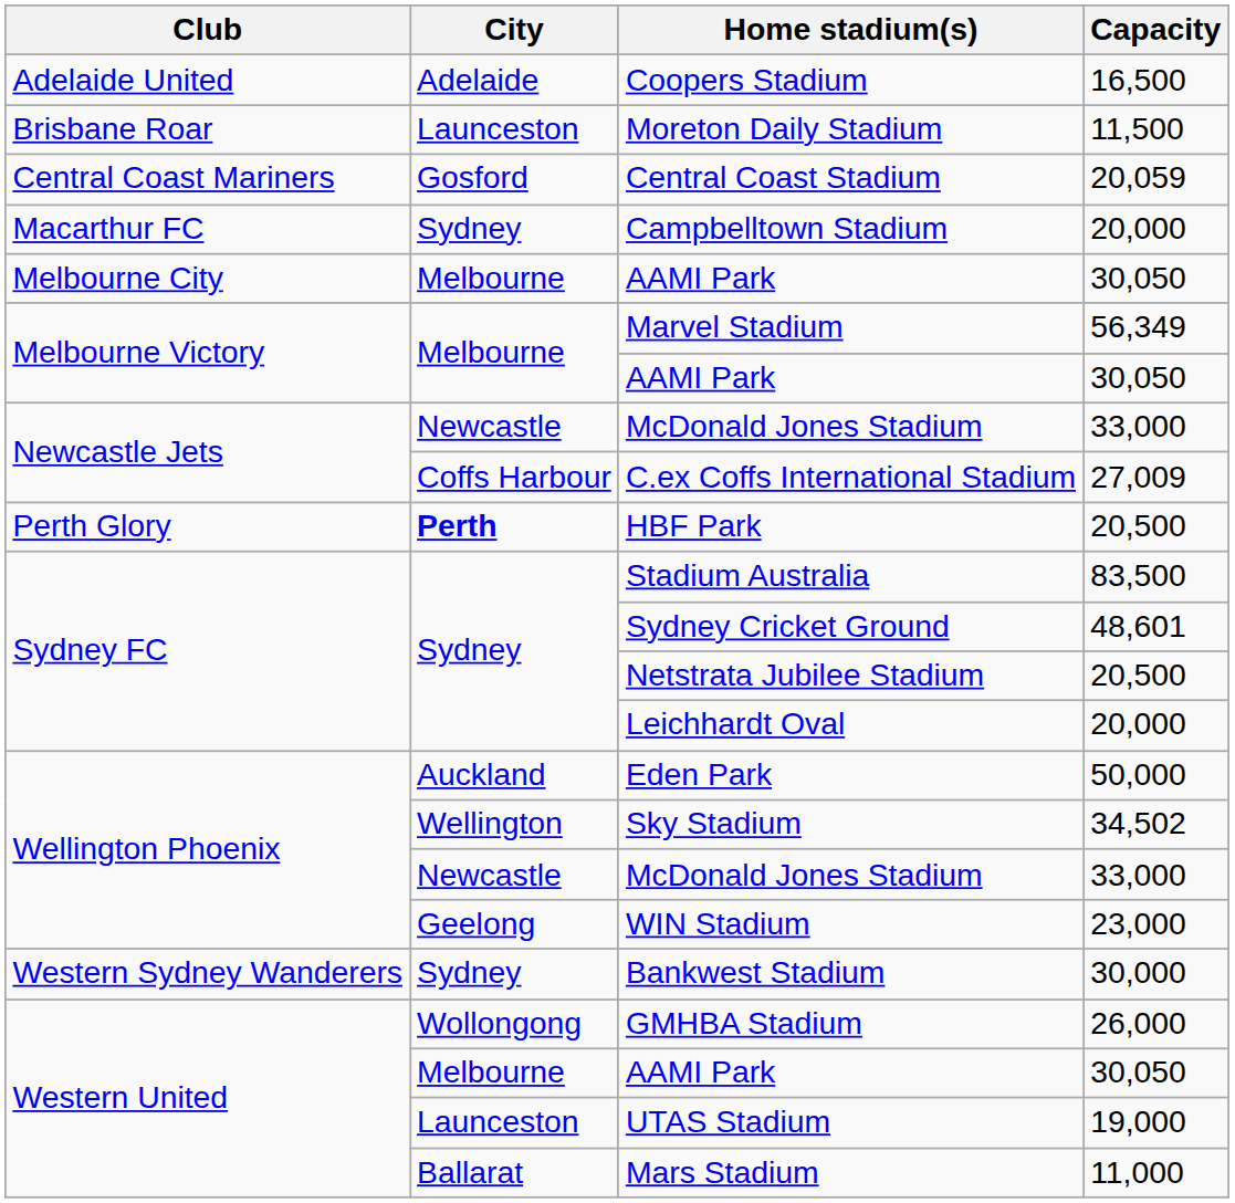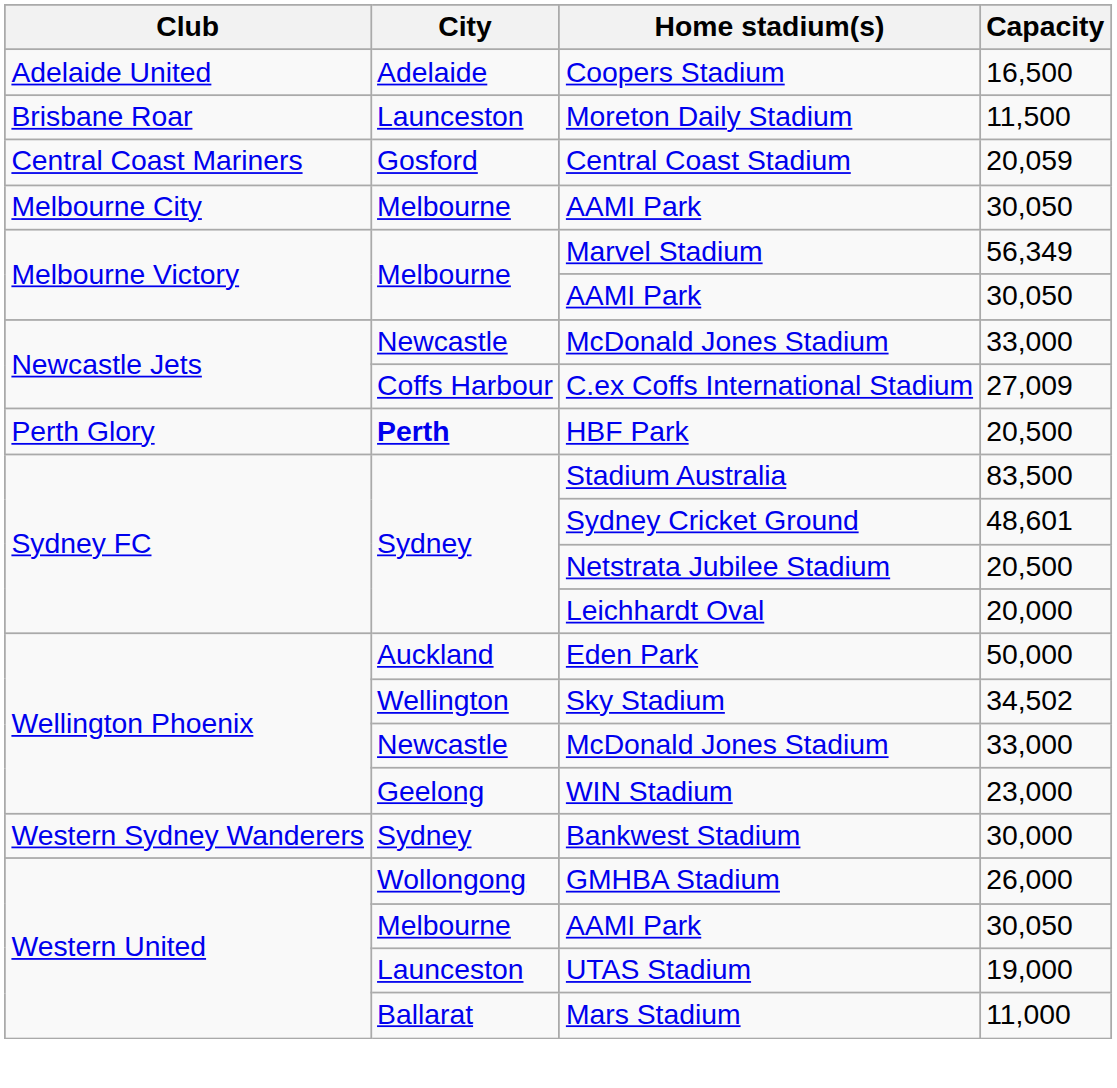 <table class="wikitable sortable">
 <tr>
 <th>Club</th>
 <th>City</th>
 <th>Home stadium(s)</th>
 <th>Capacity</th>
 </tr>
 <tr>
 <td><a href='#'>Adelaide United</a></td>
 <td><a href='#'>Adelaide</a></td>
 <td><a href='#'>Coopers Stadium</a></td>
 <td>16,500</td>
 </tr>
 <tr>
 <td><a href='#'>Brisbane Roar</a></td>
 <td><a href='#'>Launceston</a></td>
 <td><a href='#'>Moreton Daily Stadium</a></td>
 <td>11,500</td>
 </tr>
 <tr>
 <td><a href='#'>Central Coast Mariners</a></td>
 <td><a href='#'>Gosford</a></td>
 <td><a href='#'>Central Coast Stadium</a></td>
 <td>20,059</td>
-</tr>
-<tr>
-<td><a href='#'>Macarthur FC</a></td>
-<td><a href='#'>Sydney</a></td>
-<td><a href='#'>Campbelltown Stadium</a></td>
-<td>20,000</td>
 </tr>
 <tr>
 <td><a href='#'>Melbourne City</a></td>
 <td><a href='#'>Melbourne</a></td>
 <td><a href='#'>AAMI Park</a></td>
 <td>30,050</td>
 </tr>
 <tr>
 <td rowspan="2"><a href='#'>Melbourne Victory</a></td>
 <td rowspan="2"><a href='#'>Melbourne</a></td>
 <td><a href='#'>Marvel Stadium</a></td>
 <td>56,349</td>
 </tr>
 <tr>
 <td><a href='#'>AAMI Park</a></td>
 <td>30,050</td>
 </tr>
 <tr>
 <td rowspan="2"><a href='#'>Newcastle Jets</a></td>
 <td><a href='#'>Newcastle</a></td>
 <td><a href='#'>McDonald Jones Stadium</a></td>
 <td>33,000</td>
 </tr>
 <tr>
 <td><a href='#'>Coffs Harbour</a></td>
 <td><a href='#'>C.ex Coffs International Stadium</a></td>
 <td>27,009</td>
 </tr>
 <tr>
 <td><a href='#'>Perth Glory</a></td>
 <td><strong><a href='#'>Perth</a></strong></td>
 <td><a href='#'>HBF Park</a></td>
 <td>20,500</td>
 </tr>
 <tr>
 <td rowspan="4"><a href='#'>Sydney FC</a></td>
 <td rowspan="4"><a href='#'>Sydney</a></td>
 <td><a href='#'>Stadium Australia</a></td>
 <td>83,500</td>
 </tr>
 <tr>
 <td><a href='#'>Sydney Cricket Ground</a></td>
 <td>48,601</td>
 </tr>
 <tr>
 <td><a href='#'>Netstrata Jubilee Stadium</a></td>
 <td>20,500</td>
 </tr>
 <tr>
 <td><a href='#'>Leichhardt Oval</a></td>
 <td>20,000</td>
 </tr>
 <tr>
 <td rowspan="4"><a href='#'>Wellington Phoenix</a></td>
 <td><a href='#'>Auckland</a></td>
 <td><a href='#'>Eden Park</a></td>
 <td>50,000</td>
 </tr>
 <tr>
 <td><a href='#'>Wellington</a></td>
 <td><a href='#'>Sky Stadium</a></td>
 <td>34,502</td>
 </tr>
 <tr>
 <td><a href='#'>Newcastle</a></td>
 <td><a href='#'>McDonald Jones Stadium</a></td>
 <td>33,000</td>
 </tr>
 <tr>
 <td><a href='#'>Geelong</a></td>
 <td><a href='#'>WIN Stadium</a></td>
 <td>23,000</td>
 </tr>
 <tr>
 <td><a href='#'>Western Sydney Wanderers</a></td>
 <td><a href='#'>Sydney</a></td>
 <td><a href='#'>Bankwest Stadium</a></td>
 <td>30,000</td>
 </tr>
 <tr>
 <td rowspan="4"><a href='#'>Western United</a></td>
 <td><a href='#'>Wollongong</a></td>
 <td><a href='#'>GMHBA Stadium</a></td>
 <td>26,000</td>
 </tr>
 <tr>
 <td><a href='#'>Melbourne</a></td>
 <td><a href='#'>AAMI Park</a></td>
 <td>30,050</td>
 </tr>
 <tr>
 <td><a href='#'>Launceston</a></td>
 <td><a href='#'>UTAS Stadium</a></td>
 <td>19,000</td>
 </tr>
 <tr>
 <td><a href='#'>Ballarat</a></td>
 <td><a href='#'>Mars Stadium</a></td>
 <td>11,000</td>
 </tr>
 </table>
